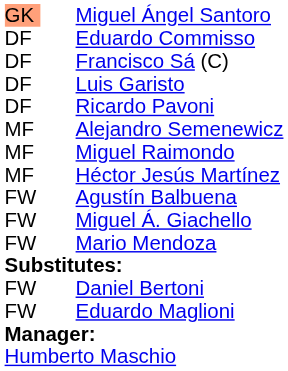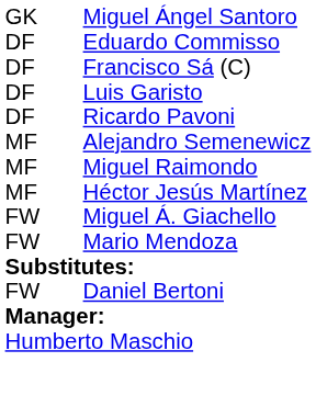 <table style="font-size:90%; margin:0.2em auto;" cellspacing="0" cellpadding="0">
 <tr>
 <th width="25"></th>
 <th width="25"></th>
 </tr>
 <tr>
-<td style="background: lightsalmon;">GK</td>
+<td>GK</td>
 <td></td>
 <td> <a href='#'>Miguel Ángel Santoro</a></td>
 </tr>
 <tr>
 <td>DF</td>
 <td></td>
 <td> <a href='#'>Eduardo Commisso</a></td>
 </tr>
 <tr>
 <td>DF</td>
 <td></td>
 <td> <a href='#'>Francisco Sá</a> (C)</td>
 </tr>
 <tr>
 <td>DF</td>
 <td></td>
 <td> <a href='#'>Luis Garisto</a></td>
 </tr>
 <tr>
 <td>DF</td>
 <td></td>
 <td> <a href='#'>Ricardo Pavoni</a></td>
 </tr>
 <tr>
 <td>MF</td>
 <td></td>
 <td> <a href='#'>Alejandro Semenewicz</a></td>
 </tr>
 <tr>
 <td>MF</td>
 <td></td>
 <td> <a href='#'>Miguel Raimondo</a></td>
 </tr>
 <tr>
 <td>MF</td>
 <td></td>
 <td> <a href='#'>Héctor Jesús Martínez</a></td>
 </tr>
 <tr>
 <td>FW</td>
 <td></td>
-<td> <a href='#'>Agustín Balbuena</a></td>
-<td></td>
-<td></td>
-</tr>
-<tr>
-<td>FW</td>
-<td></td>
 <td> <a href='#'>Miguel Á. Giachello</a></td>
 <td></td>
 <td></td>
 </tr>
 <tr>
 <td>FW</td>
 <td></td>
 <td> <a href='#'>Mario Mendoza</a></td>
 </tr>
 <tr>
 <td colspan=3><strong>Substitutes:</strong></td>
 </tr>
 <tr>
 <td>FW</td>
 <td></td>
 <td> <a href='#'>Daniel Bertoni</a></td>
 <td></td>
 <td></td>
 </tr>
 <tr>
-<td>FW</td>
-<td></td>
-<td> <a href='#'>Eduardo Maglioni</a></td>
-<td></td>
-<td></td>
-</tr>
-<tr>
 <td colspan=3><strong>Manager:</strong></td>
 </tr>
 <tr>
 <td colspan=4> <a href='#'>Humberto Maschio</a></td>
 </tr>
 </table>
